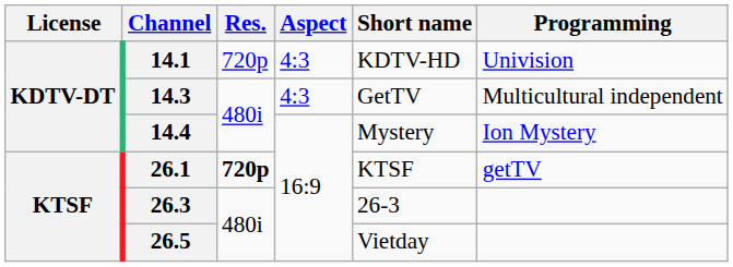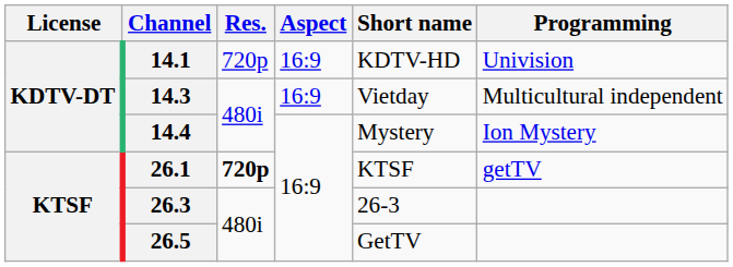 <table class="wikitable">
 <tr>
 <th scope = "col">License</th>
 <th scope = "col"><a href='#'>Channel</a></th>
 <th scope = "col"><a href='#'>Res.</a></th>
 <th scope = "col"><a href='#'>Aspect</a></th>
 <th scope = "col">Short name</th>
 <th scope = "col">Programming</th>
 </tr>
 <tr>
 <th rowspan = "3" style="border-right: 4px solid #29b271;">KDTV-DT</th>
 <th scope = "row">14.1</th>
 <td><a href='#'>720p</a></td>
-<td><a href='#'>4:3</a></td>
+<td><a href='#'>16:9</a></td>
 <td>KDTV-HD</td>
 <td><a href='#'>Univision</a></td>
 </tr>
 <tr>
 <th scope = "row">14.3</th>
 <td rowspan=2><a href='#'>480i</a></td>
-<td><a href='#'>4:3</a></td>
-<td>GetTV</td>
+<td><a href='#'>16:9</a></td>
+<td>Vietday</td>
 <td>Multicultural independent</td>
 </tr>
 <tr>
 <th scope = "row">14.4</th>
 <td rowspan=5>16:9</td>
 <td>Mystery</td>
 <td><a href='#'>Ion Mystery</a></td>
 </tr>
 <tr>
 <th rowspan = "3" scope = "row" style="border-right: 4px solid #ed1c24;">KTSF</th>
 <th scope = "row">26.1</th>
 <td><strong>720p</strong></td>
 <td>KTSF</td>
 <td><a href='#'>getTV</a></td>
 </tr>
 <tr>
 <th scope = "row">26.3</th>
 <td rowspan="3">480i</td>
 <td>26-3</td>
 <td></td>
 </tr>
 <tr>
 <th scope = "row">26.5</th>
-<td>Vietday</td>
+<td>GetTV</td>
 <td></td>
 </tr>
 </table>
